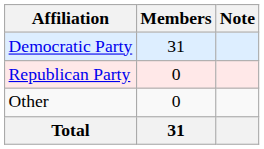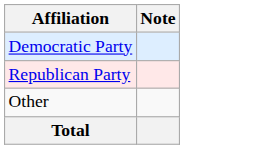 <table class="wikitable">
 <tr>
 <th valign="bottom">Affiliation</th>
-<th valign="bottom">Members</th>
 <th valign="bottom">Note</th>
 </tr>
 <tr>
 <td bgcolor="#DDEEFF"><a href='#'>Democratic Party</a></td>
-<td bgcolor="#DDEEFF" align="center">31</td>
 <td bgcolor="#DDEEFF"></td>
 </tr>
 <tr>
 <td bgcolor="#FFE8E8"><a href='#'>Republican Party</a></td>
-<td bgcolor="#FFE8E8" align="center">0</td>
 <td bgcolor="#FFE8E8"></td>
 </tr>
 <tr>
 <td>Other</td>
-<td align="center">0</td>
 <td></td>
 </tr>
 <tr>
 <th align="center"><strong>Total</strong></th>
-<th align="center"><strong>31</strong></th>
 <th></th>
 </tr>
 </table>
